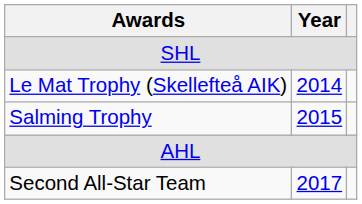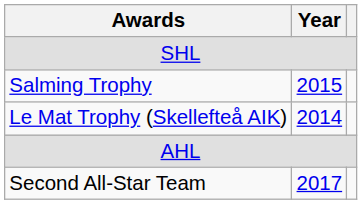 <table class="wikitable">
 <tr>
 <th>Awards</th>
 <th>Year</th>
 <th></th>
 </tr>
 <tr ALIGN="center" bgcolor="#e0e0e0">
 <td colspan="3"><a href='#'>SHL</a></td>
 </tr>
 <tr>
-<td><a href='#'>Le Mat Trophy</a> (<a href='#'>Skellefteå AIK</a>)</td>
-<td><a href='#'>2014</a></td>
+<td><a href='#'>Salming Trophy</a></td>
+<td><a href='#'>2015</a></td>
 <td></td>
 </tr>
 <tr>
-<td><a href='#'>Salming Trophy</a></td>
-<td><a href='#'>2015</a></td>
+<td><a href='#'>Le Mat Trophy</a> (<a href='#'>Skellefteå AIK</a>)</td>
+<td><a href='#'>2014</a></td>
 <td></td>
 </tr>
 <tr ALIGN="center" bgcolor="#e0e0e0">
 <td colspan="3"><a href='#'>AHL</a></td>
 </tr>
 <tr>
 <td>Second All-Star Team</td>
 <td><a href='#'>2017</a></td>
 <td></td>
 </tr>
 </table>
